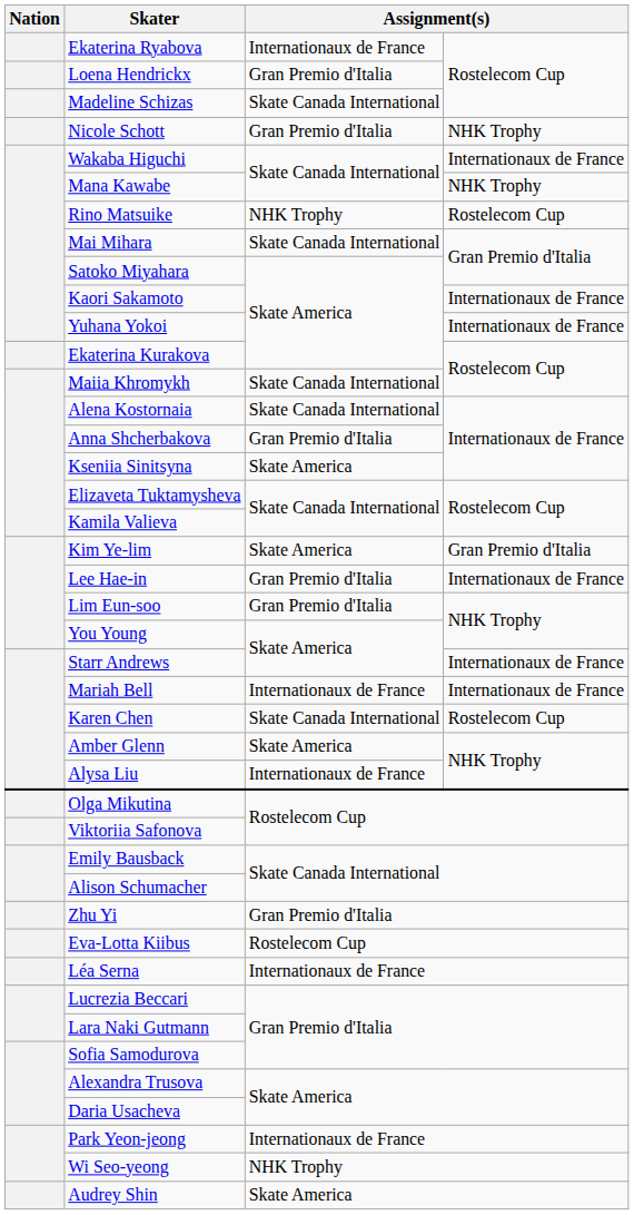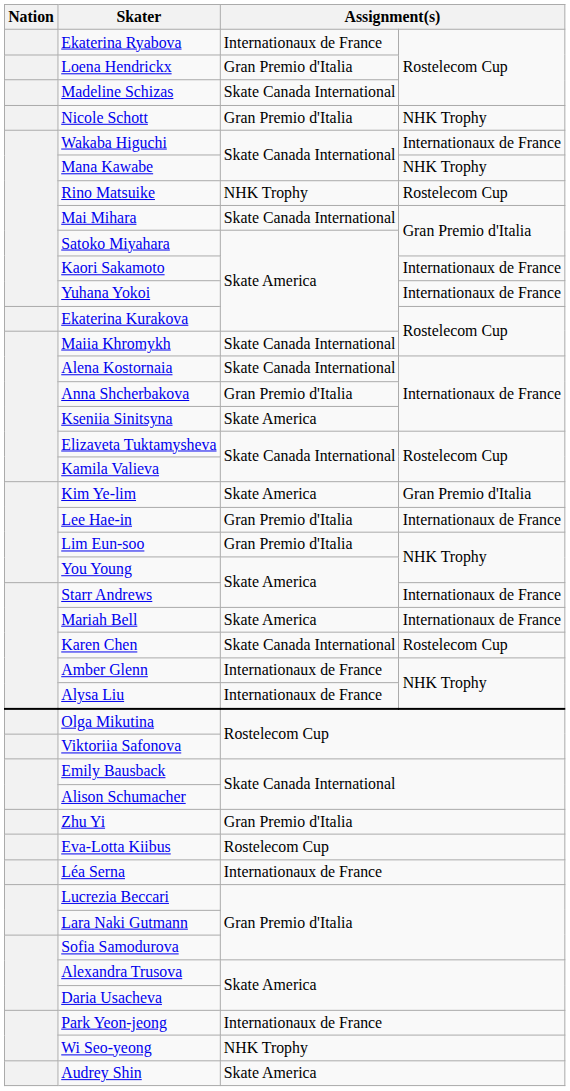 <table class="wikitable unsortable" style="text-align:left">
 <tr>
 <th scope="col">Nation</th>
 <th scope="col">Skater</th>
 <th scope="col" colspan="2">Assignment(s)</th>
 </tr>
 <tr>
 <th scope="row" style="text-align:left"></th>
 <td><a href='#'>Ekaterina Ryabova</a></td>
 <td>Internationaux de France</td>
 <td rowspan="3">Rostelecom Cup</td>
 </tr>
 <tr>
 <th scope="row" style="text-align:left"></th>
 <td><a href='#'>Loena Hendrickx</a></td>
 <td>Gran Premio d'Italia</td>
 </tr>
 <tr>
 <th scope="row" style="text-align:left"></th>
 <td><a href='#'>Madeline Schizas</a></td>
 <td>Skate Canada International</td>
 </tr>
 <tr>
 <th scope="row" style="text-align:left"></th>
 <td><a href='#'>Nicole Schott</a></td>
 <td>Gran Premio d'Italia</td>
 <td>NHK Trophy</td>
 </tr>
 <tr>
 <th scope="row" style="text-align:left" rowspan="7"></th>
 <td><a href='#'>Wakaba Higuchi</a></td>
 <td rowspan="2">Skate Canada International</td>
 <td>Internationaux de France</td>
 </tr>
 <tr>
 <td><a href='#'>Mana Kawabe</a></td>
 <td>NHK Trophy</td>
 </tr>
 <tr>
 <td><a href='#'>Rino Matsuike</a></td>
 <td>NHK Trophy</td>
 <td>Rostelecom Cup</td>
 </tr>
 <tr>
 <td><a href='#'>Mai Mihara</a></td>
 <td>Skate Canada International</td>
 <td rowspan="2">Gran Premio d'Italia</td>
 </tr>
 <tr>
 <td><a href='#'>Satoko Miyahara</a></td>
 <td rowspan="4">Skate America</td>
 </tr>
 <tr>
 <td><a href='#'>Kaori Sakamoto</a></td>
 <td>Internationaux de France</td>
 </tr>
 <tr>
 <td><a href='#'>Yuhana Yokoi</a></td>
 <td>Internationaux de France</td>
 </tr>
 <tr>
 <th scope="row" style="text-align:left"></th>
 <td><a href='#'>Ekaterina Kurakova</a></td>
 <td rowspan="2">Rostelecom Cup</td>
 </tr>
 <tr>
 <th scope="row" style="text-align:left" rowspan="6"></th>
 <td><a href='#'>Maiia Khromykh</a></td>
 <td>Skate Canada International</td>
 </tr>
 <tr>
 <td><a href='#'>Alena Kostornaia</a></td>
 <td>Skate Canada International</td>
 <td rowspan="3">Internationaux de France</td>
 </tr>
 <tr>
 <td><a href='#'>Anna Shcherbakova</a></td>
 <td>Gran Premio d'Italia</td>
 </tr>
 <tr>
 <td><a href='#'>Kseniia Sinitsyna</a></td>
 <td>Skate America</td>
 </tr>
 <tr>
 <td><a href='#'>Elizaveta Tuktamysheva</a></td>
 <td rowspan="2">Skate Canada International</td>
 <td rowspan="2">Rostelecom Cup</td>
 </tr>
 <tr>
 <td><a href='#'>Kamila Valieva</a></td>
 </tr>
 <tr>
 <th scope="row" style="text-align:left" rowspan="4"></th>
 <td><a href='#'>Kim Ye-lim</a></td>
 <td>Skate America</td>
 <td>Gran Premio d'Italia</td>
 </tr>
 <tr>
 <td><a href='#'>Lee Hae-in</a></td>
 <td>Gran Premio d'Italia</td>
 <td>Internationaux de France</td>
 </tr>
 <tr>
 <td><a href='#'>Lim Eun-soo</a></td>
 <td>Gran Premio d'Italia</td>
 <td rowspan="2">NHK Trophy</td>
 </tr>
 <tr>
 <td><a href='#'>You Young</a></td>
 <td rowspan="2">Skate America</td>
 </tr>
 <tr>
 <th scope="row" style="text-align:left" rowspan="5"></th>
 <td><a href='#'>Starr Andrews</a></td>
 <td>Internationaux de France</td>
 </tr>
 <tr>
 <td><a href='#'>Mariah Bell</a></td>
-<td>Internationaux de France</td>
+<td>Skate America</td>
 <td>Internationaux de France</td>
 </tr>
 <tr>
 <td><a href='#'>Karen Chen</a></td>
 <td>Skate Canada International</td>
 <td>Rostelecom Cup</td>
 </tr>
 <tr>
 <td><a href='#'>Amber Glenn</a></td>
-<td>Skate America</td>
+<td>Internationaux de France</td>
 <td rowspan="2">NHK Trophy</td>
 </tr>
 <tr>
 <td><a href='#'>Alysa Liu</a></td>
 <td>Internationaux de France</td>
 </tr>
 <tr style="border-top:2.5px solid">
 <th scope="row" style="text-align:left"></th>
 <td><a href='#'>Olga Mikutina</a></td>
 <td colspan="2" rowspan="2">Rostelecom Cup</td>
 </tr>
 <tr>
 <th scope="row" style="text-align:left"></th>
 <td><a href='#'>Viktoriia Safonova</a></td>
 </tr>
 <tr>
 <th scope="row" style="text-align:left" rowspan="2"></th>
 <td><a href='#'>Emily Bausback</a></td>
 <td colspan="2" rowspan="2">Skate Canada International</td>
 </tr>
 <tr>
 <td><a href='#'>Alison Schumacher</a></td>
 </tr>
 <tr>
 <th scope="row" style="text-align:left"></th>
 <td><a href='#'>Zhu Yi</a></td>
 <td colspan="2">Gran Premio d'Italia</td>
 </tr>
 <tr>
 <th scope="row" style="text-align:left"></th>
 <td><a href='#'>Eva-Lotta Kiibus</a></td>
 <td colspan="2">Rostelecom Cup</td>
 </tr>
 <tr>
 <th scope="row" style="text-align:left"></th>
 <td><a href='#'>Léa Serna</a></td>
 <td colspan="2">Internationaux de France</td>
 </tr>
 <tr>
 <th scope="row" style="text-align:left" rowspan="2"></th>
 <td><a href='#'>Lucrezia Beccari</a></td>
 <td colspan="2" rowspan="3">Gran Premio d'Italia</td>
 </tr>
 <tr>
 <td><a href='#'>Lara Naki Gutmann</a></td>
 </tr>
 <tr>
 <th scope="row" style="text-align:left" rowspan="3"></th>
 <td><a href='#'>Sofia Samodurova</a></td>
 </tr>
 <tr>
 <td><a href='#'>Alexandra Trusova</a></td>
 <td colspan="2" rowspan="2">Skate America</td>
 </tr>
 <tr>
 <td><a href='#'>Daria Usacheva</a></td>
 </tr>
 <tr>
 <th scope="row" style="text-align:left" rowspan="2"></th>
 <td><a href='#'>Park Yeon-jeong</a></td>
 <td colspan="2">Internationaux de France</td>
 </tr>
 <tr>
 <td><a href='#'>Wi Seo-yeong</a></td>
 <td colspan=2>NHK Trophy</td>
 </tr>
 <tr>
 <th scope="row" style="text-align:left"></th>
 <td><a href='#'>Audrey Shin</a></td>
 <td colspan="2">Skate America</td>
 </tr>
 </table>
